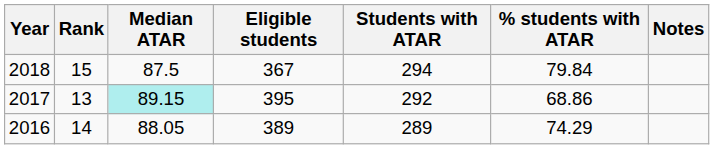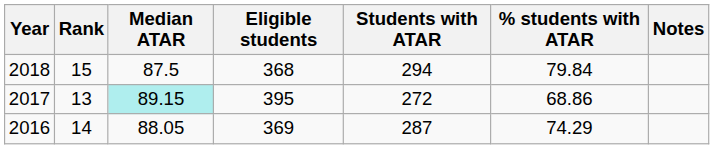 <table class="wikitable sortable;" style="text-align:center;">
 <tr>
 <th>Year</th>
 <th>Rank</th>
 <th>Median ATAR</th>
 <th>Eligible students</th>
 <th>Students with ATAR</th>
 <th>% students with ATAR</th>
 <th>Notes</th>
 </tr>
 <tr>
 <td>2018</td>
 <td>15</td>
 <td>87.5</td>
-<td>367</td>
+<td>368</td>
 <td>294</td>
 <td>79.84</td>
 <td></td>
 </tr>
 <tr>
 <td>2017</td>
 <td>13</td>
 <td style="background: paleturquoise;">89.15</td>
 <td>395</td>
-<td>292</td>
+<td>272</td>
 <td>68.86</td>
 <td></td>
 </tr>
 <tr>
 <td>2016</td>
 <td>14</td>
 <td>88.05</td>
-<td>389</td>
-<td>289</td>
+<td>369</td>
+<td>287</td>
 <td>74.29</td>
 <td></td>
 </tr>
 </table>
